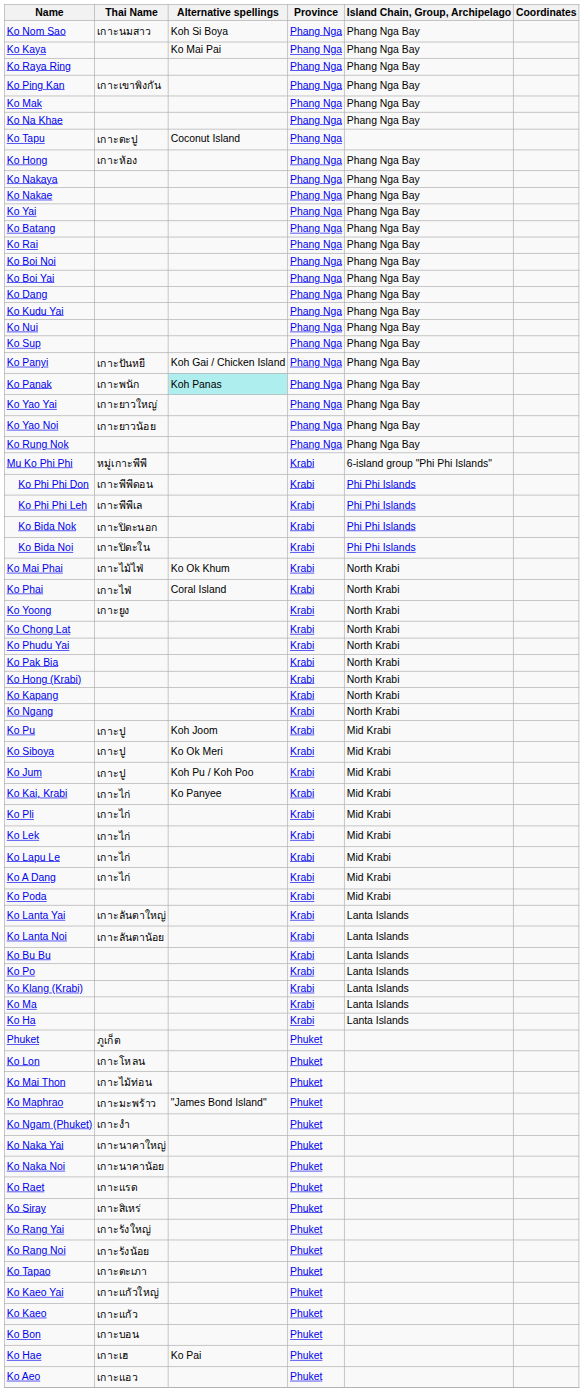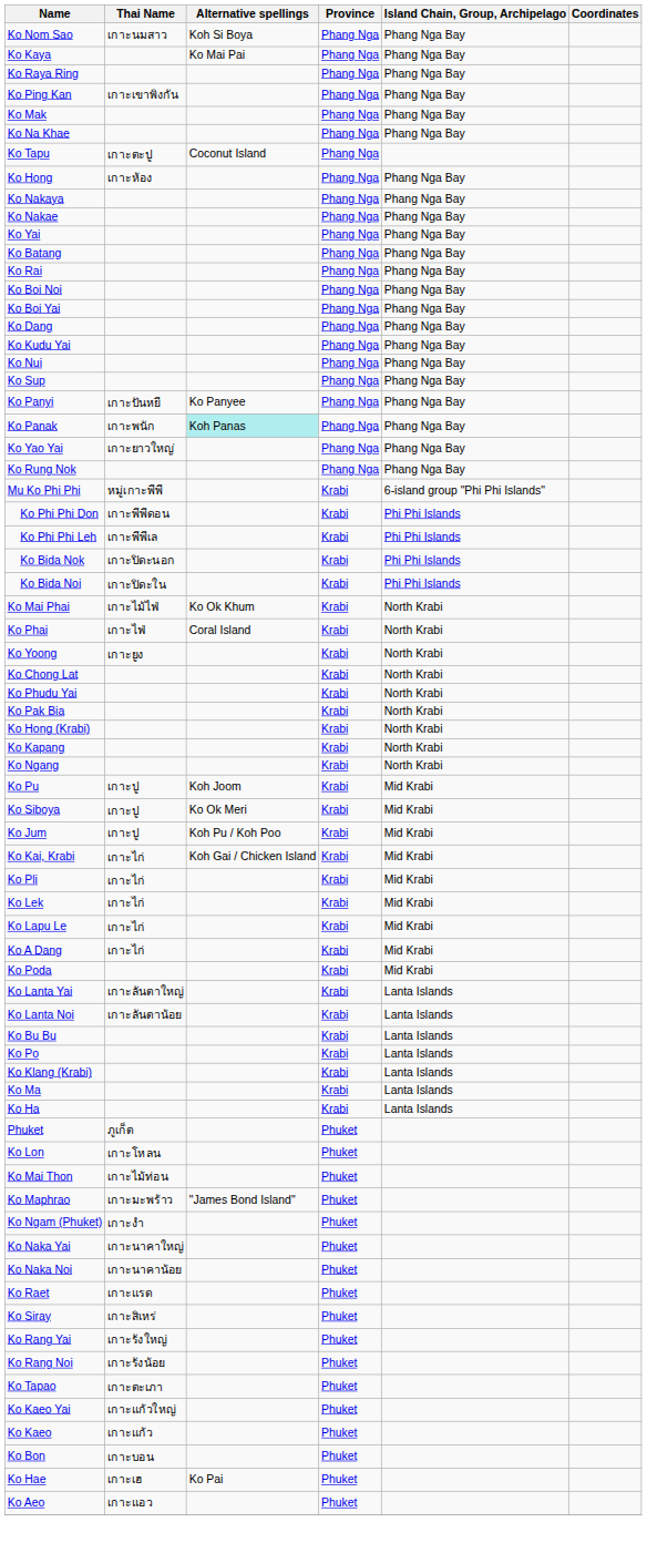 <table class="wikitable sortable">
 <tr>
 <th rowspan=1>Name</th>
 <th>Thai Name</th>
 <th>Alternative spellings</th>
 <th>Province</th>
 <th>Island Chain, Group, Archipelago</th>
 <th>Coordinates</th>
 </tr>
 <tr>
 <td><a href='#'>Ko Nom Sao</a></td>
 <td>เกาะนมสาว</td>
 <td>Koh Si Boya</td>
 <td><a href='#'>Phang Nga</a></td>
 <td>Phang Nga Bay</td>
 <td></td>
 </tr>
 <tr>
 <td><a href='#'>Ko Kaya</a></td>
 <td></td>
 <td>Ko Mai Pai</td>
 <td><a href='#'>Phang Nga</a></td>
 <td>Phang Nga Bay</td>
 <td></td>
 </tr>
 <tr>
 <td><a href='#'>Ko Raya Ring</a></td>
 <td></td>
 <td></td>
 <td><a href='#'>Phang Nga</a></td>
 <td>Phang Nga Bay</td>
 <td></td>
 </tr>
 <tr>
 <td><a href='#'>Ko Ping Kan</a></td>
 <td>เกาะเขาพิงกัน</td>
 <td></td>
 <td><a href='#'>Phang Nga</a></td>
 <td>Phang Nga Bay</td>
 <td></td>
 </tr>
 <tr>
 <td><a href='#'>Ko Mak</a></td>
 <td></td>
 <td></td>
 <td><a href='#'>Phang Nga</a></td>
 <td>Phang Nga Bay</td>
 <td></td>
 </tr>
 <tr>
 <td><a href='#'>Ko Na Khae</a></td>
 <td></td>
 <td></td>
 <td><a href='#'>Phang Nga</a></td>
 <td>Phang Nga Bay</td>
 <td></td>
 </tr>
 <tr>
 <td><a href='#'>Ko Tapu</a></td>
 <td>เกาะตะปู</td>
 <td>Coconut Island</td>
 <td><a href='#'>Phang Nga</a></td>
 <td></td>
 <td></td>
 </tr>
 <tr>
 <td><a href='#'>Ko Hong</a></td>
 <td>เกาะห้อง</td>
 <td></td>
 <td><a href='#'>Phang Nga</a></td>
 <td>Phang Nga Bay</td>
 <td></td>
 </tr>
 <tr>
 <td><a href='#'>Ko Nakaya</a></td>
 <td></td>
 <td></td>
 <td><a href='#'>Phang Nga</a></td>
 <td>Phang Nga Bay</td>
 <td></td>
 </tr>
 <tr>
 <td><a href='#'>Ko Nakae</a></td>
 <td></td>
 <td></td>
 <td><a href='#'>Phang Nga</a></td>
 <td>Phang Nga Bay</td>
 <td></td>
 </tr>
 <tr>
 <td><a href='#'>Ko Yai</a></td>
 <td></td>
 <td></td>
 <td><a href='#'>Phang Nga</a></td>
 <td>Phang Nga Bay</td>
 <td></td>
 </tr>
 <tr>
 <td><a href='#'>Ko Batang</a></td>
 <td></td>
 <td></td>
 <td><a href='#'>Phang Nga</a></td>
 <td>Phang Nga Bay</td>
 <td></td>
 </tr>
 <tr>
 <td><a href='#'>Ko Rai</a></td>
 <td></td>
 <td></td>
 <td><a href='#'>Phang Nga</a></td>
 <td>Phang Nga Bay</td>
 <td></td>
 </tr>
 <tr>
 <td><a href='#'>Ko Boi Noi</a></td>
 <td></td>
 <td></td>
 <td><a href='#'>Phang Nga</a></td>
 <td>Phang Nga Bay</td>
 <td></td>
 </tr>
 <tr>
 <td><a href='#'>Ko Boi Yai</a></td>
 <td></td>
 <td></td>
 <td><a href='#'>Phang Nga</a></td>
 <td>Phang Nga Bay</td>
 <td></td>
 </tr>
 <tr>
 <td><a href='#'>Ko Dang</a></td>
 <td></td>
 <td></td>
 <td><a href='#'>Phang Nga</a></td>
 <td>Phang Nga Bay</td>
 <td></td>
 </tr>
 <tr>
 <td><a href='#'>Ko Kudu Yai</a></td>
 <td></td>
 <td></td>
 <td><a href='#'>Phang Nga</a></td>
 <td>Phang Nga Bay</td>
 <td></td>
 </tr>
 <tr>
 <td><a href='#'>Ko Nui</a></td>
 <td></td>
 <td></td>
 <td><a href='#'>Phang Nga</a></td>
 <td>Phang Nga Bay</td>
 <td></td>
 </tr>
 <tr>
 <td><a href='#'>Ko Sup</a></td>
 <td></td>
 <td></td>
 <td><a href='#'>Phang Nga</a></td>
 <td>Phang Nga Bay</td>
 <td></td>
 </tr>
 <tr>
 <td><a href='#'>Ko Panyi</a></td>
 <td>เกาะปันหยี</td>
-<td>Koh Gai / Chicken Island</td>
+<td>Ko Panyee</td>
 <td><a href='#'>Phang Nga</a></td>
 <td>Phang Nga Bay</td>
 <td></td>
 </tr>
 <tr>
 <td><a href='#'>Ko Panak</a></td>
 <td>เกาะพนัก</td>
 <td style="background: paleturquoise;">Koh Panas</td>
 <td><a href='#'>Phang Nga</a></td>
 <td>Phang Nga Bay</td>
 <td></td>
 </tr>
 <tr>
 <td><a href='#'>Ko Yao Yai</a></td>
 <td>เกาะยาวใหญ่</td>
-<td></td>
-<td><a href='#'>Phang Nga</a></td>
-<td>Phang Nga Bay</td>
-<td></td>
-</tr>
-<tr>
-<td><a href='#'>Ko Yao Noi</a></td>
-<td>เกาะยาวน้อย</td>
 <td></td>
 <td><a href='#'>Phang Nga</a></td>
 <td>Phang Nga Bay</td>
 <td></td>
 </tr>
 <tr>
 <td><a href='#'>Ko Rung Nok</a></td>
 <td></td>
 <td></td>
 <td><a href='#'>Phang Nga</a></td>
 <td>Phang Nga Bay</td>
 <td></td>
 </tr>
 <tr>
 <td><a href='#'>Mu Ko Phi Phi</a></td>
 <td>หมู่เกาะพีพี</td>
 <td></td>
 <td><a href='#'>Krabi</a></td>
 <td>6-island group "Phi Phi Islands"</td>
 <td></td>
 </tr>
 <tr>
 <td>    <a href='#'>Ko Phi Phi Don</a></td>
 <td>เกาะพีพีดอน</td>
 <td></td>
 <td><a href='#'>Krabi</a></td>
 <td><a href='#'>Phi Phi Islands</a></td>
 <td></td>
 </tr>
 <tr>
 <td>    <a href='#'>Ko Phi Phi Leh</a></td>
 <td>เกาะพีพีเล</td>
 <td></td>
 <td><a href='#'>Krabi</a></td>
 <td><a href='#'>Phi Phi Islands</a></td>
 <td></td>
 </tr>
 <tr>
 <td>    <a href='#'>Ko Bida Nok</a></td>
 <td>เกาะปิดะนอก</td>
 <td></td>
 <td><a href='#'>Krabi</a></td>
 <td><a href='#'>Phi Phi Islands</a></td>
 <td></td>
 </tr>
 <tr>
 <td>    <a href='#'>Ko Bida Noi</a></td>
 <td>เกาะปิดะใน</td>
 <td></td>
 <td><a href='#'>Krabi</a></td>
 <td><a href='#'>Phi Phi Islands</a></td>
 <td></td>
 </tr>
 <tr>
 <td><a href='#'>Ko Mai Phai</a></td>
 <td>เกาะไม้ไฟ่</td>
 <td>Ko Ok Khum</td>
 <td><a href='#'>Krabi</a></td>
 <td>North Krabi</td>
 <td></td>
 </tr>
 <tr>
 <td><a href='#'>Ko Phai</a></td>
 <td>เกาะไฟ่</td>
 <td>Coral Island</td>
 <td><a href='#'>Krabi</a></td>
 <td>North Krabi</td>
 <td></td>
 </tr>
 <tr>
 <td><a href='#'>Ko Yoong</a></td>
 <td>เกาะยูง</td>
 <td></td>
 <td><a href='#'>Krabi</a></td>
 <td>North Krabi</td>
 <td></td>
 </tr>
 <tr>
 <td><a href='#'>Ko Chong Lat</a></td>
 <td></td>
 <td></td>
 <td><a href='#'>Krabi</a></td>
 <td>North Krabi</td>
 <td></td>
 </tr>
 <tr>
 <td><a href='#'>Ko Phudu Yai</a></td>
 <td></td>
 <td></td>
 <td><a href='#'>Krabi</a></td>
 <td>North Krabi</td>
 <td></td>
 </tr>
 <tr>
 <td><a href='#'>Ko Pak Bia</a></td>
 <td></td>
 <td></td>
 <td><a href='#'>Krabi</a></td>
 <td>North Krabi</td>
 <td></td>
 </tr>
 <tr>
 <td><a href='#'>Ko Hong (Krabi)</a></td>
 <td></td>
 <td></td>
 <td><a href='#'>Krabi</a></td>
 <td>North Krabi</td>
 <td></td>
 </tr>
 <tr>
 <td><a href='#'>Ko Kapang</a></td>
 <td></td>
 <td></td>
 <td><a href='#'>Krabi</a></td>
 <td>North Krabi</td>
 <td></td>
 </tr>
 <tr>
 <td><a href='#'>Ko Ngang</a></td>
 <td></td>
 <td></td>
 <td><a href='#'>Krabi</a></td>
 <td>North Krabi</td>
 <td></td>
 </tr>
 <tr>
 <td><a href='#'>Ko Pu</a></td>
 <td>เกาะปู</td>
 <td>Koh Joom</td>
 <td><a href='#'>Krabi</a></td>
 <td>Mid Krabi</td>
 <td></td>
 </tr>
 <tr>
 <td><a href='#'>Ko Siboya</a></td>
 <td>เกาะปู</td>
 <td>Ko Ok Meri</td>
 <td><a href='#'>Krabi</a></td>
 <td>Mid Krabi</td>
 <td></td>
 </tr>
 <tr>
 <td><a href='#'>Ko Jum</a></td>
 <td>เกาะปู</td>
 <td>Koh Pu / Koh Poo</td>
 <td><a href='#'>Krabi</a></td>
 <td>Mid Krabi</td>
 <td></td>
 </tr>
 <tr>
 <td><a href='#'>Ko Kai, Krabi</a></td>
 <td>เกาะไก่</td>
-<td>Ko Panyee</td>
+<td>Koh Gai / Chicken Island</td>
 <td><a href='#'>Krabi</a></td>
 <td>Mid Krabi</td>
 <td></td>
 </tr>
 <tr>
 <td><a href='#'>Ko Pli</a></td>
 <td>เกาะไก่</td>
 <td></td>
 <td><a href='#'>Krabi</a></td>
 <td>Mid Krabi</td>
 <td></td>
 </tr>
 <tr>
 <td><a href='#'>Ko Lek</a></td>
 <td>เกาะไก่</td>
 <td></td>
 <td><a href='#'>Krabi</a></td>
 <td>Mid Krabi</td>
 <td></td>
 </tr>
 <tr>
 <td><a href='#'>Ko Lapu Le</a></td>
 <td>เกาะไก่</td>
 <td></td>
 <td><a href='#'>Krabi</a></td>
 <td>Mid Krabi</td>
 <td></td>
 </tr>
 <tr>
 <td><a href='#'>Ko A Dang</a></td>
 <td>เกาะไก่</td>
 <td></td>
 <td><a href='#'>Krabi</a></td>
 <td>Mid Krabi</td>
 <td></td>
 </tr>
 <tr>
 <td><a href='#'>Ko Poda</a></td>
 <td></td>
 <td></td>
 <td><a href='#'>Krabi</a></td>
 <td>Mid Krabi</td>
 <td></td>
 </tr>
 <tr>
 <td><a href='#'>Ko Lanta Yai</a></td>
 <td>เกาะลันตาใหญ่</td>
 <td></td>
 <td><a href='#'>Krabi</a></td>
 <td>Lanta Islands</td>
 <td></td>
 </tr>
 <tr>
 <td><a href='#'>Ko Lanta Noi</a></td>
 <td>เกาะลันตาน้อย</td>
 <td></td>
 <td><a href='#'>Krabi</a></td>
 <td>Lanta Islands</td>
 <td></td>
 </tr>
 <tr>
 <td><a href='#'>Ko Bu Bu</a></td>
 <td></td>
 <td></td>
 <td><a href='#'>Krabi</a></td>
 <td>Lanta Islands</td>
 <td></td>
 </tr>
 <tr>
 <td><a href='#'>Ko Po</a></td>
 <td></td>
 <td></td>
 <td><a href='#'>Krabi</a></td>
 <td>Lanta Islands</td>
 <td></td>
 </tr>
 <tr>
 <td><a href='#'>Ko Klang (Krabi)</a></td>
 <td></td>
 <td></td>
 <td><a href='#'>Krabi</a></td>
 <td>Lanta Islands</td>
 <td></td>
 </tr>
 <tr>
 <td><a href='#'>Ko Ma</a></td>
 <td></td>
 <td></td>
 <td><a href='#'>Krabi</a></td>
 <td>Lanta Islands</td>
 <td></td>
 </tr>
 <tr>
 <td><a href='#'>Ko Ha</a></td>
 <td></td>
 <td></td>
 <td><a href='#'>Krabi</a></td>
 <td>Lanta Islands</td>
 <td></td>
 </tr>
 <tr>
 <td><a href='#'>Phuket</a></td>
 <td>ภูเก็ต</td>
 <td></td>
 <td><a href='#'>Phuket</a></td>
 <td></td>
 <td></td>
 </tr>
 <tr>
 <td><a href='#'>Ko Lon</a></td>
 <td>เกาะโหลน</td>
 <td></td>
 <td><a href='#'>Phuket</a></td>
 <td></td>
 <td></td>
 </tr>
 <tr>
 <td><a href='#'>Ko Mai Thon</a></td>
 <td>เกาะไม้ท่อน</td>
 <td></td>
 <td><a href='#'>Phuket</a></td>
 <td></td>
 <td></td>
 </tr>
 <tr>
 <td><a href='#'>Ko Maphrao</a></td>
 <td>เกาะมะพร้าว</td>
 <td>"James Bond Island"</td>
 <td><a href='#'>Phuket</a></td>
 <td></td>
 <td></td>
 </tr>
 <tr>
 <td><a href='#'>Ko Ngam (Phuket)</a></td>
 <td>เกาะงำ</td>
 <td></td>
 <td><a href='#'>Phuket</a></td>
 <td></td>
 <td></td>
 </tr>
 <tr>
 <td><a href='#'>Ko Naka Yai</a></td>
 <td>เกาะนาคาใหญ่</td>
 <td></td>
 <td><a href='#'>Phuket</a></td>
 <td></td>
 <td></td>
 </tr>
 <tr>
 <td><a href='#'>Ko Naka Noi</a></td>
 <td>เกาะนาคาน้อย</td>
 <td></td>
 <td><a href='#'>Phuket</a></td>
 <td></td>
 <td></td>
 </tr>
 <tr>
 <td><a href='#'>Ko Raet</a></td>
 <td>เกาะแรด</td>
 <td></td>
 <td><a href='#'>Phuket</a></td>
 <td></td>
 <td></td>
 </tr>
 <tr>
 <td><a href='#'>Ko Siray</a></td>
 <td>เกาะสิเหร่</td>
 <td></td>
 <td><a href='#'>Phuket</a></td>
 <td></td>
 <td></td>
 </tr>
 <tr>
 <td><a href='#'>Ko Rang Yai</a></td>
 <td>เกาะรังใหญ่</td>
 <td></td>
 <td><a href='#'>Phuket</a></td>
 <td></td>
 <td></td>
 </tr>
 <tr>
 <td><a href='#'>Ko Rang Noi</a></td>
 <td>เกาะรังน้อย</td>
 <td></td>
 <td><a href='#'>Phuket</a></td>
 <td></td>
 <td></td>
 </tr>
 <tr>
 <td><a href='#'>Ko Tapao</a></td>
 <td>เกาะตะเภา</td>
 <td></td>
 <td><a href='#'>Phuket</a></td>
 <td></td>
 <td></td>
 </tr>
 <tr>
 <td><a href='#'>Ko Kaeo Yai</a></td>
 <td>เกาะแก้วใหญ่</td>
 <td></td>
 <td><a href='#'>Phuket</a></td>
 <td></td>
 <td></td>
 </tr>
 <tr>
 <td><a href='#'>Ko Kaeo</a></td>
 <td>เกาะแก้ว</td>
 <td></td>
 <td><a href='#'>Phuket</a></td>
 <td></td>
 <td></td>
 </tr>
 <tr>
 <td><a href='#'>Ko Bon</a></td>
 <td>เกาะบอน</td>
 <td></td>
 <td><a href='#'>Phuket</a></td>
 <td></td>
 <td></td>
 </tr>
 <tr>
 <td><a href='#'>Ko Hae</a></td>
 <td>เกาะเฮ</td>
 <td>Ko Pai</td>
 <td><a href='#'>Phuket</a></td>
 <td></td>
 <td></td>
 </tr>
 <tr>
 <td><a href='#'>Ko Aeo</a></td>
 <td>เกาะแอว</td>
 <td></td>
 <td><a href='#'>Phuket</a></td>
 <td></td>
 <td></td>
 </tr>
 <tr>
 </tr>
 </table>
